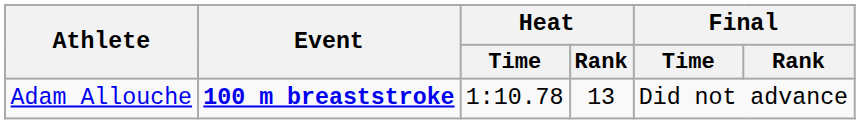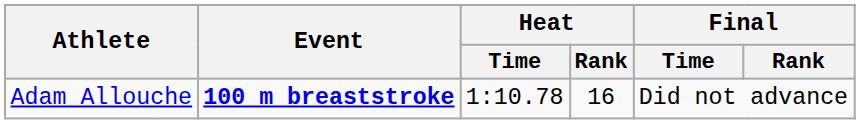 <table class=wikitable style="font-size:90%">
 <tr>
 <th rowspan="2">Athlete</th>
 <th rowspan="2">Event</th>
 <th colspan="2">Heat</th>
 <th colspan="2">Final</th>
 </tr>
 <tr style="font-size:95%">
 <th>Time</th>
 <th>Rank</th>
 <th>Time</th>
 <th>Rank</th>
 </tr>
 <tr align=center>
 <td align=left><a href='#'>Adam Allouche</a></td>
 <td align=left><strong><a href='#'>100 m breaststroke</a></strong></td>
 <td>1:10.78</td>
-<td>13</td>
+<td>16</td>
 <td colspan="2">Did not advance</td>
 </tr>
 </table>
